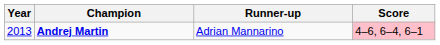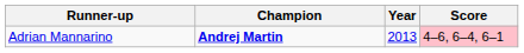 <table class="wikitable" style="font-size:90%">
 <tr>
+<th width="200">Runner-up</th>
+<th width="200">Champion</th>
 <th>Year</th>
-<th width="200">Champion</th>
-<th width="200">Runner-up</th>
 <th width="100">Score</th>
 </tr>
 <tr>
+<td> <a href='#'>Adrian Mannarino</a></td>
+<td> <strong><a href='#'>Andrej Martin</a></strong></td>
 <td><a href='#'>2013</a></td>
-<td> <strong><a href='#'>Andrej Martin</a></strong></td>
-<td> <a href='#'>Adrian Mannarino</a></td>
 <td style="background: pink;">4–6, 6–4, 6–1</td>
 </tr>
 </table>
